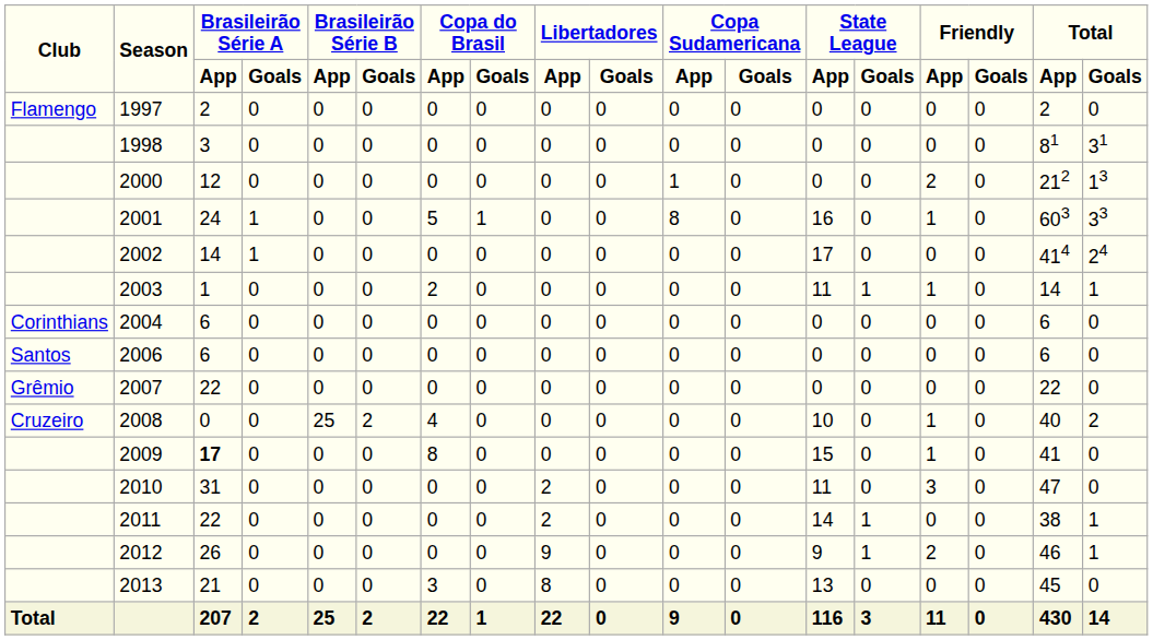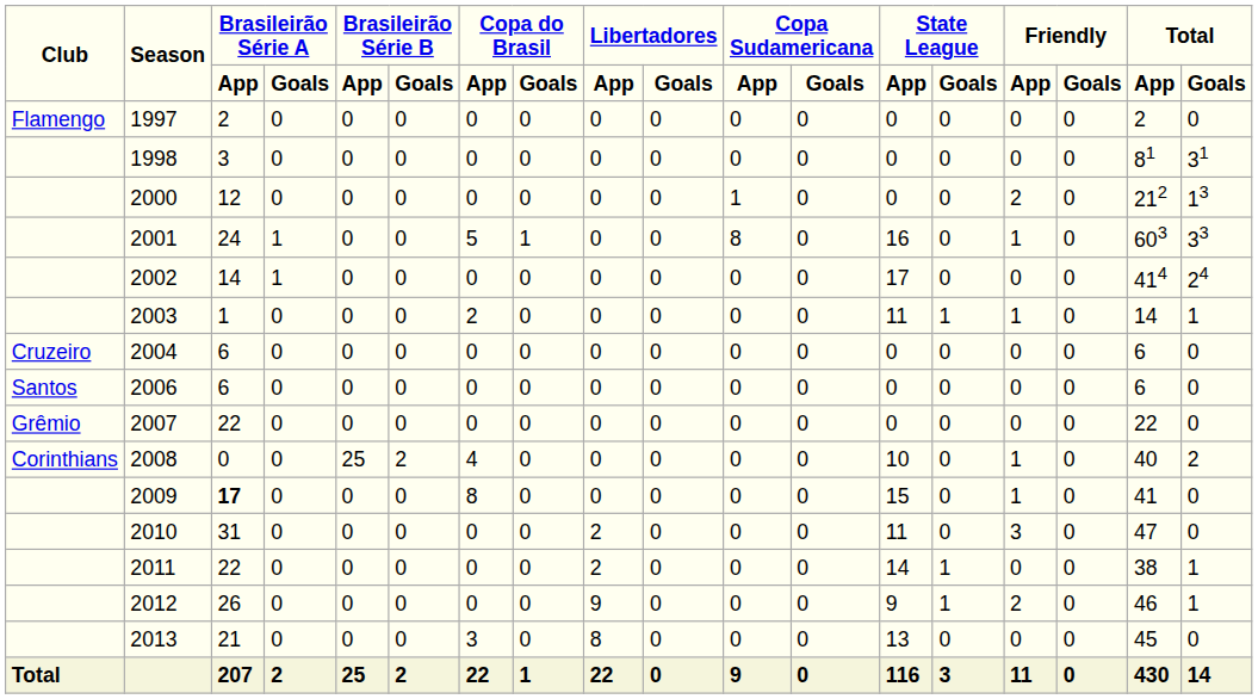 <table border="1" cellpadding="4" cellspacing="2" style="margin:auto; background:ivory; font-size:95%; border:1px #aaa solid; border-collapse:collapse; clear:center;">
 <tr>
 <th rowspan="2">Club</th>
 <th rowspan="2">Season</th>
 <th colspan="2"><a href='#'>Brasileirão Série A</a></th>
 <th colspan="2"><a href='#'>Brasileirão Série B</a></th>
 <th colspan="2"><a href='#'>Copa do Brasil</a></th>
 <th colspan="2"><a href='#'>Libertadores</a></th>
 <th colspan="2"><a href='#'>Copa Sudamericana</a></th>
 <th colspan="2"><a href='#'>State League</a></th>
 <th colspan="2">Friendly</th>
 <th colspan="2">Total</th>
 </tr>
 <tr>
 <th>App</th>
 <th>Goals</th>
 <th>App</th>
 <th>Goals</th>
 <th>App</th>
 <th>Goals</th>
 <th>App</th>
 <th>Goals</th>
 <th>App</th>
 <th>Goals</th>
 <th>App</th>
 <th>Goals</th>
 <th>App</th>
 <th>Goals</th>
 <th>App</th>
 <th>Goals</th>
 </tr>
 <tr>
 <td style="vertical-align:top;"><a href='#'>Flamengo</a></td>
 <td>1997</td>
 <td>2</td>
 <td>0</td>
 <td>0</td>
 <td>0</td>
 <td>0</td>
 <td>0</td>
 <td>0</td>
 <td>0</td>
 <td>0</td>
 <td>0</td>
 <td>0</td>
 <td>0</td>
 <td>0</td>
 <td>0</td>
 <td>2</td>
 <td>0</td>
 </tr>
 <tr>
 <td></td>
 <td>1998</td>
 <td>3</td>
 <td>0</td>
 <td>0</td>
 <td>0</td>
 <td>0</td>
 <td>0</td>
 <td>0</td>
 <td>0</td>
 <td>0</td>
 <td>0</td>
 <td>0</td>
 <td>0</td>
 <td>0</td>
 <td>0</td>
 <td>8<sup>1</sup></td>
 <td>3<sup>1</sup></td>
 </tr>
 <tr>
 <td></td>
 <td>2000</td>
 <td>12</td>
 <td>0</td>
 <td>0</td>
 <td>0</td>
 <td>0</td>
 <td>0</td>
 <td>0</td>
 <td>0</td>
 <td>1</td>
 <td>0</td>
 <td>0</td>
 <td>0</td>
 <td>2</td>
 <td>0</td>
 <td>21<sup>2</sup></td>
 <td>1<sup>3</sup></td>
 </tr>
 <tr>
 <td></td>
 <td>2001</td>
 <td>24</td>
 <td>1</td>
 <td>0</td>
 <td>0</td>
 <td>5</td>
 <td>1</td>
 <td>0</td>
 <td>0</td>
 <td>8</td>
 <td>0</td>
 <td>16</td>
 <td>0</td>
 <td>1</td>
 <td>0</td>
 <td>60<sup>3</sup></td>
 <td>3<sup>3</sup></td>
 </tr>
 <tr>
 <td></td>
 <td>2002</td>
 <td>14</td>
 <td>1</td>
 <td>0</td>
 <td>0</td>
 <td>0</td>
 <td>0</td>
 <td>0</td>
 <td>0</td>
 <td>0</td>
 <td>0</td>
 <td>17</td>
 <td>0</td>
 <td>0</td>
 <td>0</td>
 <td>41<sup>4</sup></td>
 <td>2<sup>4</sup></td>
 </tr>
 <tr>
 <td></td>
 <td>2003</td>
 <td>1</td>
 <td>0</td>
 <td>0</td>
 <td>0</td>
 <td>2</td>
 <td>0</td>
 <td>0</td>
 <td>0</td>
 <td>0</td>
 <td>0</td>
 <td>11</td>
 <td>1</td>
 <td>1</td>
 <td>0</td>
 <td>14</td>
 <td>1</td>
 </tr>
 <tr>
-<td style="vertical-align:top;"><a href='#'>Corinthians</a></td>
+<td style="vertical-align:top;"><a href='#'>Cruzeiro</a></td>
 <td>2004</td>
 <td>6</td>
 <td>0</td>
 <td>0</td>
 <td>0</td>
 <td>0</td>
 <td>0</td>
 <td>0</td>
 <td>0</td>
 <td>0</td>
 <td>0</td>
 <td>0</td>
 <td>0</td>
 <td>0</td>
 <td>0</td>
 <td>6</td>
 <td>0</td>
 </tr>
 <tr>
 <td style="vertical-align:top;"><a href='#'>Santos</a></td>
 <td>2006</td>
 <td>6</td>
 <td>0</td>
 <td>0</td>
 <td>0</td>
 <td>0</td>
 <td>0</td>
 <td>0</td>
 <td>0</td>
 <td>0</td>
 <td>0</td>
 <td>0</td>
 <td>0</td>
 <td>0</td>
 <td>0</td>
 <td>6</td>
 <td>0</td>
 </tr>
 <tr>
 <td style="vertical-align:top;"><a href='#'>Grêmio</a></td>
 <td>2007</td>
 <td>22</td>
 <td>0</td>
 <td>0</td>
 <td>0</td>
 <td>0</td>
 <td>0</td>
 <td>0</td>
 <td>0</td>
 <td>0</td>
 <td>0</td>
 <td>0</td>
 <td>0</td>
 <td>0</td>
 <td>0</td>
 <td>22</td>
 <td>0</td>
 </tr>
 <tr>
-<td style="vertical-align:top;"><a href='#'>Cruzeiro</a></td>
+<td style="vertical-align:top;"><a href='#'>Corinthians</a></td>
 <td>2008</td>
 <td>0</td>
 <td>0</td>
 <td>25</td>
 <td>2</td>
 <td>4</td>
 <td>0</td>
 <td>0</td>
 <td>0</td>
 <td>0</td>
 <td>0</td>
 <td>10</td>
 <td>0</td>
 <td>1</td>
 <td>0</td>
 <td>40</td>
 <td>2</td>
 </tr>
 <tr>
 <td></td>
 <td>2009</td>
 <td><strong>17</strong></td>
 <td>0</td>
 <td>0</td>
 <td>0</td>
 <td>8</td>
 <td>0</td>
 <td>0</td>
 <td>0</td>
 <td>0</td>
 <td>0</td>
 <td>15</td>
 <td>0</td>
 <td>1</td>
 <td>0</td>
 <td>41</td>
 <td>0</td>
 </tr>
 <tr>
 <td></td>
 <td>2010</td>
 <td>31</td>
 <td>0</td>
 <td>0</td>
 <td>0</td>
 <td>0</td>
 <td>0</td>
 <td>2</td>
 <td>0</td>
 <td>0</td>
 <td>0</td>
 <td>11</td>
 <td>0</td>
 <td>3</td>
 <td>0</td>
 <td>47</td>
 <td>0</td>
 </tr>
 <tr>
 <td></td>
 <td>2011</td>
 <td>22</td>
 <td>0</td>
 <td>0</td>
 <td>0</td>
 <td>0</td>
 <td>0</td>
 <td>2</td>
 <td>0</td>
 <td>0</td>
 <td>0</td>
 <td>14</td>
 <td>1</td>
 <td>0</td>
 <td>0</td>
 <td 0>38</td>
 <td>1</td>
 </tr>
 <tr>
 <td></td>
 <td>2012</td>
 <td>26</td>
 <td>0</td>
 <td>0</td>
 <td>0</td>
 <td>0</td>
 <td>0</td>
 <td>9</td>
 <td>0</td>
 <td>0</td>
 <td>0</td>
 <td>9</td>
 <td>1</td>
 <td>2</td>
 <td>0</td>
 <td>46</td>
 <td>1</td>
 </tr>
 <tr>
 <td></td>
 <td>2013</td>
 <td>21</td>
 <td>0</td>
 <td>0</td>
 <td>0</td>
 <td>3</td>
 <td>0</td>
 <td>8</td>
 <td>0</td>
 <td>0</td>
 <td>0</td>
 <td>13</td>
 <td>0</td>
 <td>0</td>
 <td>0</td>
 <td>45</td>
 <td>0</td>
 </tr>
 <tr>
 <th style="text-align:left; background:beige;">Total</th>
 <th style="text-align:left; background:beige;"></th>
 <th style="text-align:left; background:beige;">207</th>
 <th style="text-align:left; background:beige;">2</th>
 <th style="text-align:left; background:beige;">25</th>
 <th style="text-align:left; background:beige;">2</th>
 <th style="text-align:left; background:beige;">22</th>
 <th style="text-align:left; background:beige;">1</th>
 <th style="text-align:left; background:beige;">22</th>
 <th style="text-align:left; background:beige;">0</th>
 <th style="text-align:left; background:beige;">9</th>
 <th style="text-align:left; background:beige;">0</th>
 <th style="text-align:left; background:beige;">116</th>
 <th style="text-align:left; background:beige;">3</th>
 <th style="text-align:left; background:beige;">11</th>
 <th style="text-align:left; background:beige;">0</th>
 <th style="text-align:left; background:beige;">430</th>
 <th style="text-align:left; background:beige;">14</th>
 </tr>
 </table>
